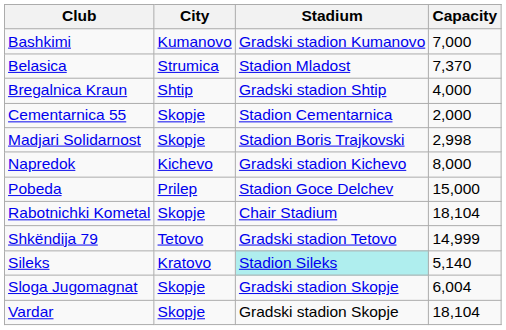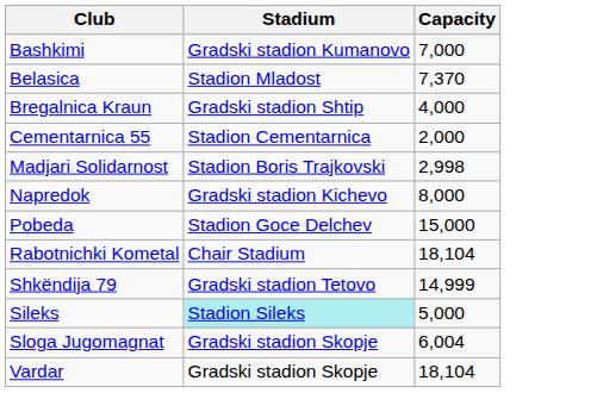 <table class="wikitable">
 <tr>
 <th>Club</th>
-<th>City</th>
 <th>Stadium</th>
 <th>Capacity</th>
 </tr>
 <tr>
 <td><a href='#'>Bashkimi</a></td>
-<td><a href='#'>Kumanovo</a></td>
 <td><a href='#'>Gradski stadion Kumanovo</a></td>
 <td>7,000</td>
 </tr>
 <tr>
 <td><a href='#'>Belasica</a></td>
-<td><a href='#'>Strumica</a></td>
 <td><a href='#'>Stadion Mladost</a></td>
 <td>7,370</td>
 </tr>
 <tr>
 <td><a href='#'>Bregalnica Kraun</a></td>
-<td><a href='#'>Shtip</a></td>
 <td><a href='#'>Gradski stadion Shtip</a></td>
 <td>4,000</td>
 </tr>
 <tr>
 <td><a href='#'>Cementarnica 55</a></td>
-<td><a href='#'>Skopje</a></td>
 <td><a href='#'>Stadion Cementarnica</a></td>
 <td>2,000</td>
 </tr>
 <tr>
 <td><a href='#'>Madjari Solidarnost</a></td>
-<td><a href='#'>Skopje</a></td>
 <td><a href='#'>Stadion Boris Trajkovski</a></td>
 <td>2,998</td>
 </tr>
 <tr>
 <td><a href='#'>Napredok</a></td>
-<td><a href='#'>Kichevo</a></td>
 <td><a href='#'>Gradski stadion Kichevo</a></td>
 <td>8,000</td>
 </tr>
 <tr>
 <td><a href='#'>Pobeda</a></td>
-<td><a href='#'>Prilep</a></td>
 <td><a href='#'>Stadion Goce Delchev</a></td>
 <td>15,000</td>
 </tr>
 <tr>
 <td><a href='#'>Rabotnichki Kometal</a></td>
-<td><a href='#'>Skopje</a></td>
 <td><a href='#'>Chair Stadium</a></td>
 <td>18,104</td>
 </tr>
 <tr>
 <td><a href='#'>Shkëndija 79</a></td>
-<td><a href='#'>Tetovo</a></td>
 <td><a href='#'>Gradski stadion Tetovo</a></td>
 <td>14,999</td>
 </tr>
 <tr>
 <td><a href='#'>Sileks</a></td>
-<td><a href='#'>Kratovo</a></td>
 <td style="background: paleturquoise;"><a href='#'>Stadion Sileks</a></td>
-<td>5,140</td>
+<td>5,000</td>
 </tr>
 <tr>
 <td><a href='#'>Sloga Jugomagnat</a></td>
-<td><a href='#'>Skopje</a></td>
 <td><a href='#'>Gradski stadion Skopje</a></td>
 <td>6,004</td>
 </tr>
 <tr>
 <td><a href='#'>Vardar</a></td>
-<td><a href='#'>Skopje</a></td>
 <td>Gradski stadion Skopje</td>
 <td>18,104</td>
 </tr>
 </table>
